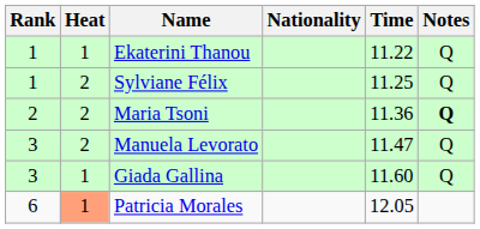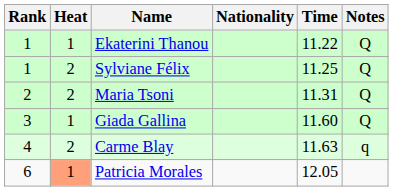 <table class="wikitable sortable" style="text-align:center">
 <tr>
 <th>Rank</th>
 <th>Heat</th>
 <th>Name</th>
 <th>Nationality</th>
 <th>Time</th>
 <th>Notes</th>
 </tr>
 <tr bgcolor=ccffcc>
 <td>1</td>
 <td>1</td>
 <td align=left><a href='#'>Ekaterini Thanou</a></td>
 <td align=left></td>
 <td>11.22</td>
 <td>Q</td>
 </tr>
 <tr bgcolor=ccffcc>
 <td>1</td>
 <td>2</td>
 <td align=left><a href='#'>Sylviane Félix</a></td>
 <td align=left></td>
 <td>11.25</td>
 <td>Q</td>
 </tr>
 <tr bgcolor=ccffcc>
 <td>2</td>
 <td>2</td>
 <td align=left><a href='#'>Maria Tsoni</a></td>
 <td align=left></td>
-<td>11.36</td>
-<td><strong>Q</strong></td>
-</tr>
-<tr bgcolor=ccffcc>
-<td>3</td>
-<td>2</td>
-<td align=left><a href='#'>Manuela Levorato</a></td>
-<td align=left></td>
-<td>11.47</td>
+<td>11.31</td>
 <td>Q</td>
 </tr>
 <tr bgcolor=ccffcc>
 <td>3</td>
 <td>1</td>
 <td align=left><a href='#'>Giada Gallina</a></td>
 <td align=left></td>
 <td>11.60</td>
 <td>Q</td>
 </tr>
+<tr bgcolor=ddffdd>
+<td>4</td>
+<td>2</td>
+<td align=left><a href='#'>Carme Blay</a></td>
+<td align=left></td>
+<td>11.63</td>
+<td>q</td>
+</tr>
 <tr>
 <td>6</td>
 <td style="background: lightsalmon;">1</td>
 <td align=left><a href='#'>Patricia Morales</a></td>
 <td align=left></td>
 <td>12.05</td>
 <td></td>
 </tr>
 </table>
